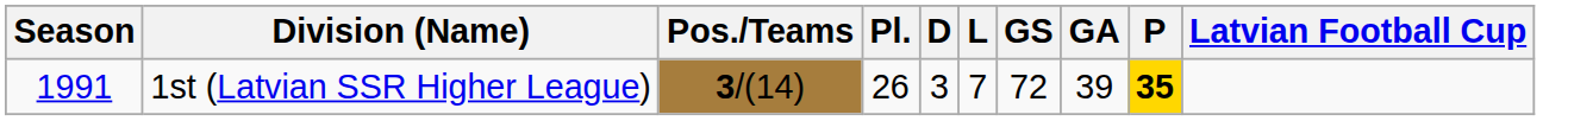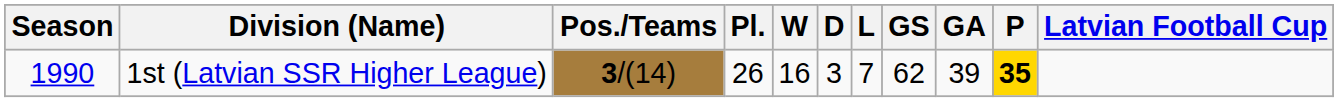 <table class="wikitable">
 <tr>
 <th>Season</th>
 <th>Division (Name)</th>
 <th>Pos./Teams</th>
 <th>Pl.</th>
+<th>W</th>
 <th>D</th>
 <th>L</th>
 <th>GS</th>
 <th>GA</th>
 <th>P</th>
 <th><a href='#'>Latvian Football Cup</a></th>
 </tr>
 <tr>
-<td align=center><a href='#'>1991</a></td>
+<td align=center><a href='#'>1990</a></td>
 <td align=center>1st (<a href='#'>Latvian SSR Higher League</a>)</td>
 <td align=center bgcolor=#A67D3D><strong>3</strong>/(14)</td>
 <td align=center>26</td>
+<td align=center>16</td>
 <td align=center>3</td>
 <td align=center>7</td>
-<td align=center>72</td>
+<td align=center>62</td>
 <td align=center>39</td>
 <td align=center style="background: gold;"><strong>35</strong></td>
 <td align=center bgcolor=></td>
 </tr>
 </table>
